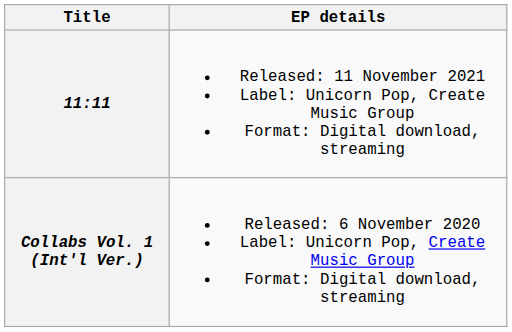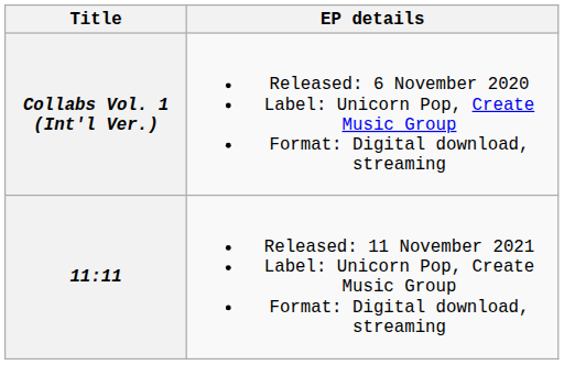 <table class="wikitable plainrowheaders" style="text-align:center;">
 <tr>
 <th scope="col" style="width:10em;">Title</th>
 <th scope="col" style="width:21em;">EP details</th>
 </tr>
 <tr>
+<th scope="row"><em>Collabs Vol. 1 (Int'l Ver.)</em></th>
+<td><br><ul><li>Released: 6 November 2020</li><li>Label: Unicorn Pop, <a href='#'>Create Music Group</a></li><li>Format: Digital download, streaming</li></ul></td>
+</tr>
+<tr>
 <th scope="row"><em>11:11</em></th>
 <td><br><ul><li>Released: 11 November 2021</li><li>Label: Unicorn Pop, Create Music Group</li><li>Format: Digital download, streaming</li></ul></td>
 </tr>
-<tr>
-<th scope="row"><em>Collabs Vol. 1 (Int'l Ver.)</em></th>
-<td><br><ul><li>Released: 6 November 2020</li><li>Label: Unicorn Pop, <a href='#'>Create Music Group</a></li><li>Format: Digital download, streaming</li></ul></td>
-</tr>
 </table>
